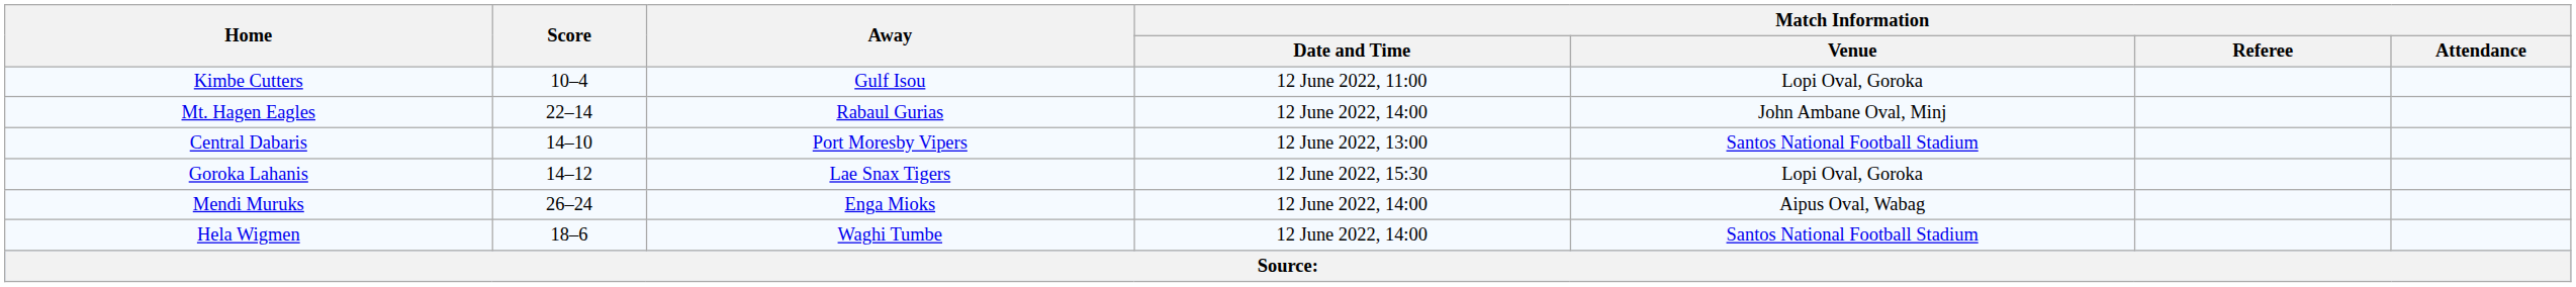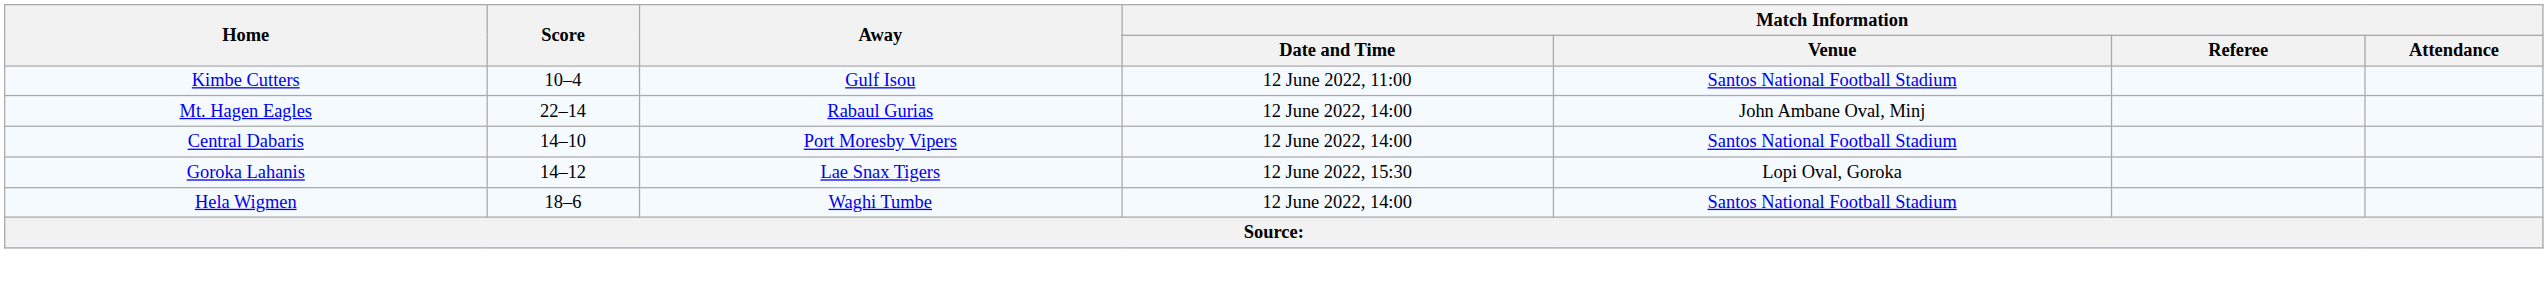 <table class="wikitable" width="100%" style="border-collapse:collapse; font-size:90%; text-align:center;">
 <tr>
 <th rowspan="2" width="19%">Home</th>
 <th rowspan="2" width="6%">Score</th>
 <th rowspan="2" width="19%">Away</th>
 <th colspan="4">Match Information</th>
 </tr>
 <tr bgcolor="#CCCCCC">
 <th width="17%">Date and Time</th>
 <th width="22%">Venue</th>
 <th width="10%">Referee</th>
 <th width="7%">Attendance</th>
 </tr>
 <tr bgcolor="#F5FAFF">
 <td> <a href='#'>Kimbe Cutters</a></td>
 <td>10–4</td>
 <td><a href='#'>Gulf Isou</a></td>
 <td>12 June 2022, 11:00</td>
-<td>Lopi Oval, Goroka</td>
+<td><a href='#'>Santos National Football Stadium</a></td>
 <td></td>
 <td></td>
 </tr>
 <tr bgcolor="#F5FAFF">
 <td><a href='#'>Mt. Hagen Eagles</a></td>
 <td>22–14</td>
 <td><a href='#'>Rabaul Gurias</a></td>
 <td>12 June 2022, 14:00</td>
 <td>John Ambane Oval, Minj</td>
 <td></td>
 <td></td>
 </tr>
 <tr bgcolor="#F5FAFF">
 <td><a href='#'>Central Dabaris</a></td>
 <td>14–10</td>
 <td> <a href='#'>Port Moresby Vipers</a></td>
-<td>12 June 2022, 13:00</td>
+<td>12 June 2022, 14:00</td>
 <td><a href='#'>Santos National Football Stadium</a></td>
 <td></td>
 <td></td>
 </tr>
 <tr bgcolor="#F5FAFF">
 <td><a href='#'>Goroka Lahanis</a></td>
 <td>14–12</td>
 <td> <a href='#'>Lae Snax Tigers</a></td>
 <td>12 June 2022, 15:30</td>
 <td>Lopi Oval, Goroka</td>
-<td></td>
-<td></td>
-</tr>
-<tr bgcolor="#F5FAFF">
-<td><a href='#'>Mendi Muruks</a></td>
-<td>26–24</td>
-<td><a href='#'>Enga Mioks</a></td>
-<td>12 June 2022, 14:00</td>
-<td>Aipus Oval, Wabag</td>
 <td></td>
 <td></td>
 </tr>
 <tr bgcolor="#F5FAFF">
 <td><a href='#'>Hela Wigmen</a></td>
 <td>18–6</td>
 <td><a href='#'>Waghi Tumbe</a></td>
 <td>12 June 2022, 14:00</td>
 <td><a href='#'>Santos National Football Stadium</a></td>
 <td></td>
 <td></td>
 </tr>
 <tr bgcolor="#C1D8FF">
 <th colspan="7">Source:</th>
 </tr>
 </table>
